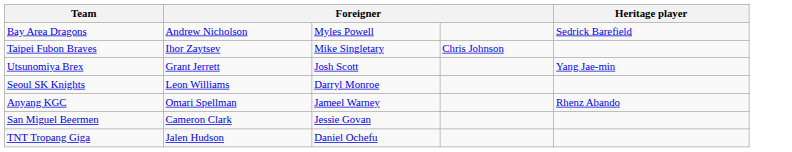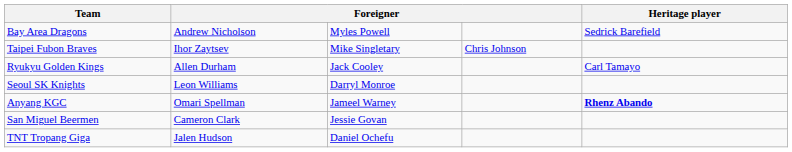 <table class="wikitable" style="font-size:90%;">
 <tr>
 <th style="width:13%">Team</th>
 <th colspan=3 style="width:32%">Foreigner</th>
 <th style="width:16%">Heritage player</th>
 </tr>
 <tr>
 <td> <a href='#'>Bay Area Dragons</a></td>
 <td> <a href='#'>Andrew Nicholson</a></td>
 <td> <a href='#'>Myles Powell</a></td>
 <td></td>
 <td> <a href='#'>Sedrick Barefield</a></td>
 </tr>
 <tr>
 <td> <a href='#'>Taipei Fubon Braves</a></td>
 <td> <a href='#'>Ihor Zaytsev</a></td>
 <td> <a href='#'>Mike Singletary</a></td>
 <td> <a href='#'>Chris Johnson</a></td>
 <td></td>
 </tr>
 <tr>
-<td> <a href='#'>Utsunomiya Brex</a></td>
-<td> <a href='#'>Grant Jerrett</a></td>
-<td> <a href='#'>Josh Scott</a></td>
+<td> <a href='#'>Ryukyu Golden Kings</a></td>
+<td> <a href='#'>Allen Durham</a></td>
+<td> <a href='#'>Jack Cooley</a></td>
 <td></td>
-<td>  <a href='#'>Yang Jae-min</a></td>
+<td> <a href='#'>Carl Tamayo</a></td>
 </tr>
 <tr>
 <td> <a href='#'>Seoul SK Knights</a></td>
 <td> <a href='#'>Leon Williams</a></td>
 <td> <a href='#'>Darryl Monroe</a></td>
 <td></td>
 <td></td>
 </tr>
 <tr>
 <td> <a href='#'>Anyang KGC</a></td>
 <td> <a href='#'>Omari Spellman</a></td>
 <td> <a href='#'>Jameel Warney</a></td>
 <td></td>
-<td> <a href='#'>Rhenz Abando</a></td>
+<td><strong> <a href='#'>Rhenz Abando</a></strong></td>
 </tr>
 <tr>
 <td> <a href='#'>San Miguel Beermen</a></td>
 <td> <a href='#'>Cameron Clark</a></td>
 <td> <a href='#'>Jessie Govan</a></td>
 <td></td>
 <td></td>
 </tr>
 <tr>
 <td> <a href='#'>TNT Tropang Giga</a></td>
 <td> <a href='#'>Jalen Hudson</a></td>
 <td> <a href='#'>Daniel Ochefu</a></td>
 <td></td>
 <td></td>
 </tr>
 </table>
